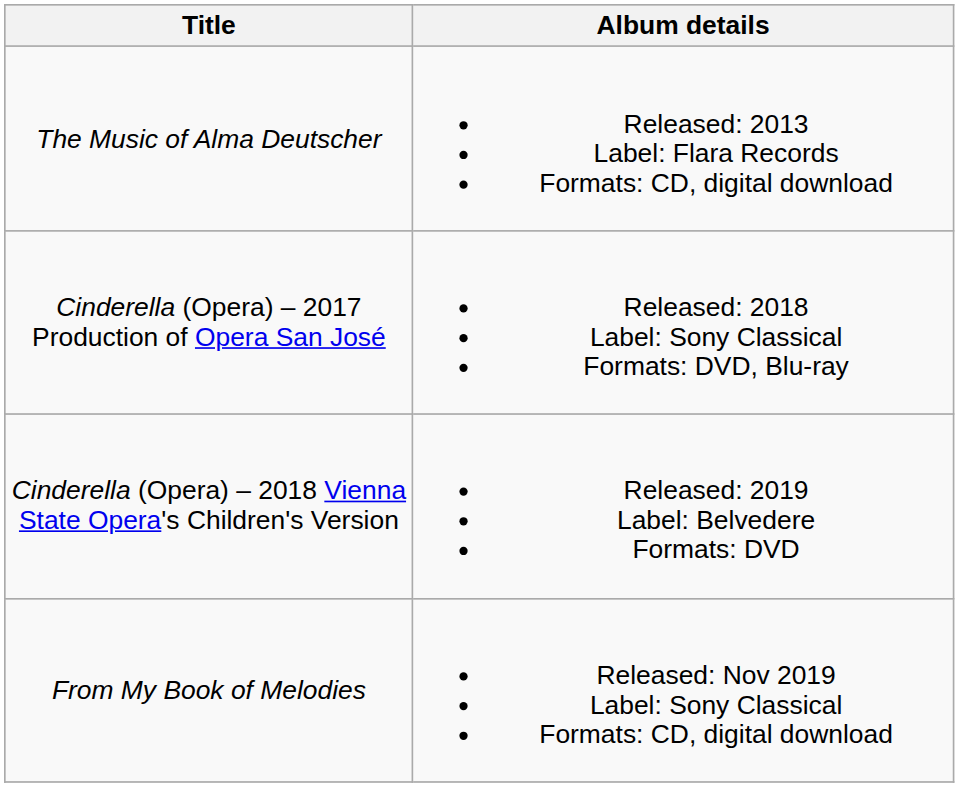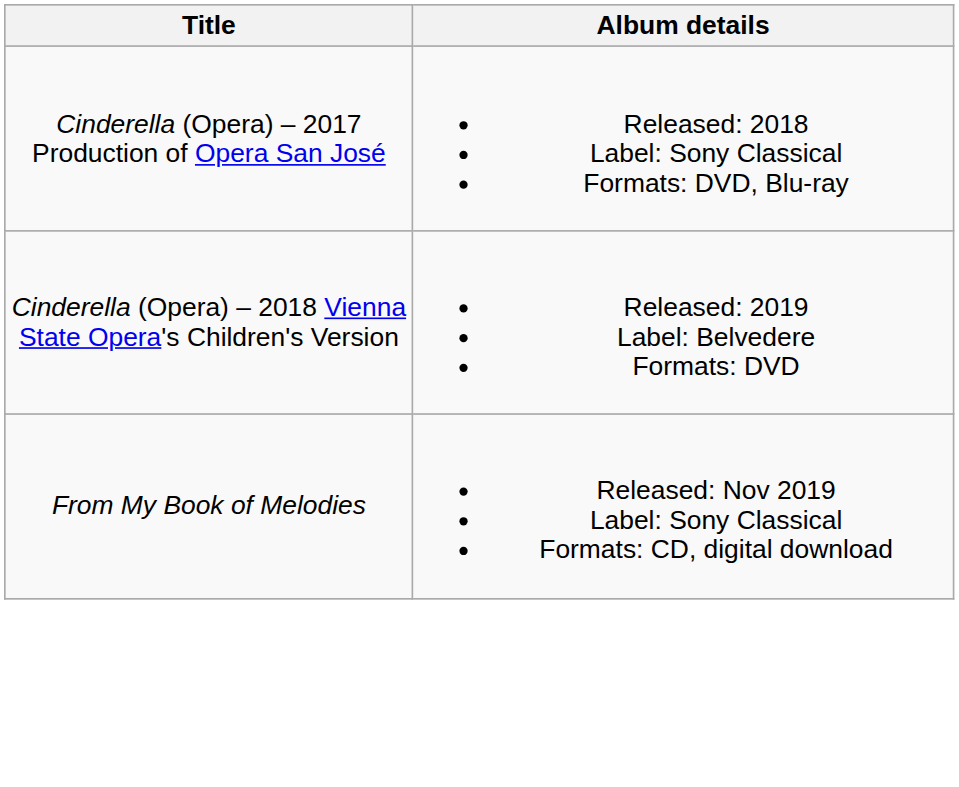 <table class="wikitable plainrowheaders" style="text-align:center;">
 <tr>
 <th scope="col" style="width:15em;">Title</th>
 <th scope="col" style="width:20em;">Album details</th>
-</tr>
-<tr>
-<td><em>The Music of Alma Deutscher</em></td>
-<td><br><ul><li>Released: 2013</li><li>Label: Flara Records</li><li>Formats: CD, digital download</li></ul></td>
 </tr>
 <tr>
 <td><em>Cinderella</em> (Opera) – 2017 Production of <a href='#'>Opera San José</a></td>
 <td><br><ul><li>Released: 2018</li><li>Label: Sony Classical</li><li>Formats: DVD, Blu-ray</li></ul></td>
 </tr>
 <tr>
 <td><em>Cinderella</em> (Opera) – 2018 <a href='#'>Vienna State Opera</a>'s Children's Version</td>
 <td><br><ul><li>Released: 2019</li><li>Label: Belvedere</li><li>Formats: DVD</li></ul></td>
 </tr>
 <tr>
 <td><em>From My Book of Melodies</em></td>
 <td><br><ul><li>Released: Nov 2019</li><li>Label: Sony Classical</li><li>Formats: CD, digital download</li></ul></td>
 </tr>
 </table>
